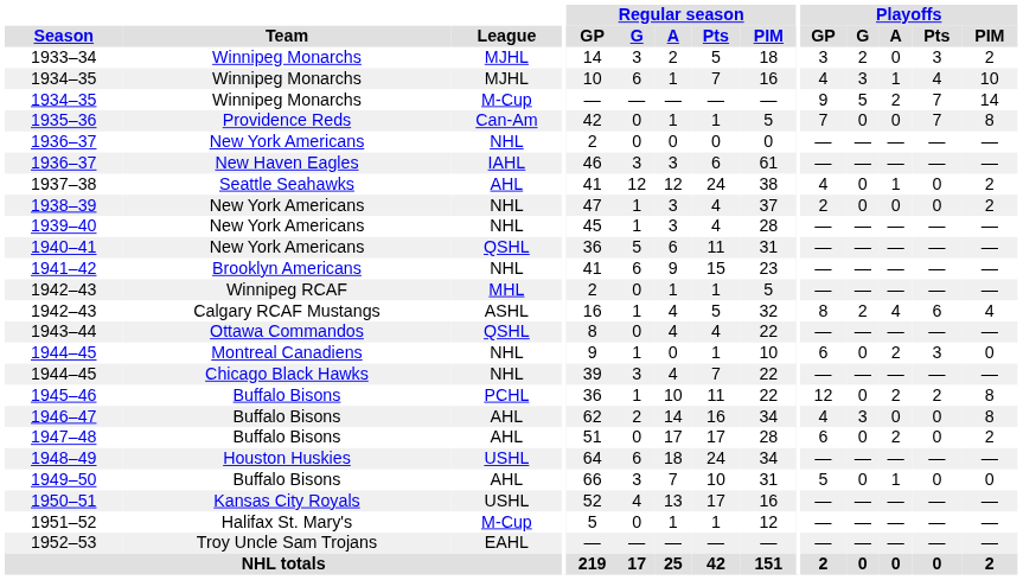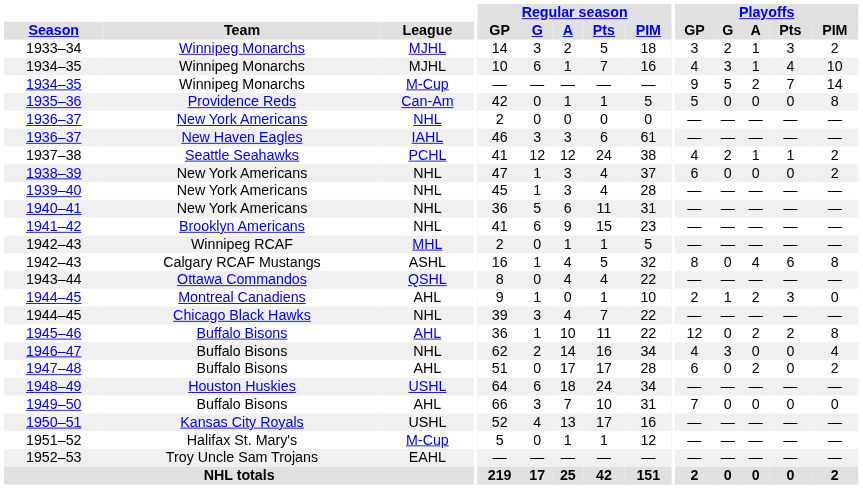 <table border="0" cellpadding="1" cellspacing="0" style="text-align:center; width:60em">
 <tr bgcolor="#e0e0e0">
 <th colspan="3" bgcolor="#ffffff"></th>
 <th rowspan="100" bgcolor="#ffffff"></th>
 <th colspan="5"><a href='#'>Regular season</a></th>
 <th rowspan="100" bgcolor="#ffffff"></th>
 <th colspan="5"><a href='#'>Playoffs</a></th>
 </tr>
 <tr bgcolor="#e0e0e0">
 <th><a href='#'>Season</a></th>
 <th>Team</th>
 <th>League</th>
 <th>GP</th>
 <th><a href='#'>G</a></th>
 <th><a href='#'>A</a></th>
 <th><a href='#'>Pts</a></th>
 <th><a href='#'>PIM</a></th>
 <th>GP</th>
 <th>G</th>
 <th>A</th>
 <th>Pts</th>
 <th>PIM</th>
 </tr>
 <tr>
 <td>1933–34</td>
 <td><a href='#'>Winnipeg Monarchs</a></td>
 <td><a href='#'>MJHL</a></td>
 <td>14</td>
 <td>3</td>
 <td>2</td>
 <td>5</td>
 <td>18</td>
 <td>3</td>
 <td>2</td>
-<td>0</td>
+<td>1</td>
 <td>3</td>
 <td>2</td>
 </tr>
 <tr bgcolor="#f0f0f0">
 <td>1934–35</td>
 <td>Winnipeg Monarchs</td>
 <td>MJHL</td>
 <td>10</td>
 <td>6</td>
 <td>1</td>
 <td>7</td>
 <td>16</td>
 <td>4</td>
 <td>3</td>
 <td>1</td>
 <td>4</td>
 <td>10</td>
 </tr>
 <tr>
 <td><a href='#'>1934–35</a></td>
 <td>Winnipeg Monarchs</td>
 <td><a href='#'>M-Cup</a></td>
 <td>—</td>
 <td>—</td>
 <td>—</td>
 <td>—</td>
 <td>—</td>
 <td>9</td>
 <td>5</td>
 <td>2</td>
 <td>7</td>
 <td>14</td>
 </tr>
 <tr bgcolor="#f0f0f0">
 <td><a href='#'>1935–36</a></td>
 <td><a href='#'>Providence Reds</a></td>
 <td><a href='#'>Can-Am</a></td>
 <td>42</td>
 <td>0</td>
 <td>1</td>
 <td>1</td>
 <td>5</td>
-<td>7</td>
+<td>5</td>
 <td>0</td>
 <td>0</td>
-<td>7</td>
+<td>0</td>
 <td>8</td>
 </tr>
 <tr>
 <td><a href='#'>1936–37</a></td>
 <td><a href='#'>New York Americans</a></td>
 <td><a href='#'>NHL</a></td>
 <td>2</td>
 <td>0</td>
 <td>0</td>
 <td>0</td>
 <td>0</td>
 <td>—</td>
 <td>—</td>
 <td>—</td>
 <td>—</td>
 <td>—</td>
 </tr>
 <tr bgcolor="#f0f0f0">
 <td><a href='#'>1936–37</a></td>
 <td><a href='#'>New Haven Eagles</a></td>
 <td><a href='#'>IAHL</a></td>
 <td>46</td>
 <td>3</td>
 <td>3</td>
 <td>6</td>
 <td>61</td>
 <td>—</td>
 <td>—</td>
 <td>—</td>
 <td>—</td>
 <td>—</td>
 </tr>
 <tr>
 <td>1937–38</td>
 <td><a href='#'>Seattle Seahawks</a></td>
-<td><a href='#'>AHL</a></td>
+<td><a href='#'>PCHL</a></td>
 <td>41</td>
 <td>12</td>
 <td>12</td>
 <td>24</td>
 <td>38</td>
 <td>4</td>
-<td>0</td>
+<td>2</td>
 <td>1</td>
-<td>0</td>
+<td>1</td>
 <td>2</td>
 </tr>
 <tr bgcolor="#f0f0f0">
 <td><a href='#'>1938–39</a></td>
 <td>New York Americans</td>
 <td>NHL</td>
 <td>47</td>
 <td>1</td>
 <td>3</td>
 <td>4</td>
 <td>37</td>
-<td>2</td>
+<td>6</td>
 <td>0</td>
 <td>0</td>
 <td>0</td>
 <td>2</td>
 </tr>
 <tr>
 <td><a href='#'>1939–40</a></td>
 <td>New York Americans</td>
 <td>NHL</td>
 <td>45</td>
 <td>1</td>
 <td>3</td>
 <td>4</td>
 <td>28</td>
 <td>—</td>
 <td>—</td>
 <td>—</td>
 <td>—</td>
 <td>—</td>
 </tr>
 <tr bgcolor="#f0f0f0">
 <td><a href='#'>1940–41</a></td>
 <td>New York Americans</td>
-<td><a href='#'>QSHL</a></td>
+<td>NHL</td>
 <td>36</td>
 <td>5</td>
 <td>6</td>
 <td>11</td>
 <td>31</td>
 <td>—</td>
 <td>—</td>
 <td>—</td>
 <td>—</td>
 <td>—</td>
 </tr>
 <tr>
 <td><a href='#'>1941–42</a></td>
 <td><a href='#'>Brooklyn Americans</a></td>
 <td>NHL</td>
 <td>41</td>
 <td>6</td>
 <td>9</td>
 <td>15</td>
 <td>23</td>
 <td>—</td>
 <td>—</td>
 <td>—</td>
 <td>—</td>
 <td>—</td>
 </tr>
 <tr bgcolor="#f0f0f0">
 <td>1942–43</td>
 <td>Winnipeg RCAF</td>
 <td><a href='#'>MHL</a></td>
 <td>2</td>
 <td>0</td>
 <td>1</td>
 <td>1</td>
 <td>5</td>
 <td>—</td>
 <td>—</td>
 <td>—</td>
 <td>—</td>
 <td>—</td>
 </tr>
 <tr>
 <td>1942–43</td>
 <td>Calgary RCAF Mustangs</td>
 <td>ASHL</td>
 <td>16</td>
 <td>1</td>
 <td>4</td>
 <td>5</td>
 <td>32</td>
 <td>8</td>
-<td>2</td>
+<td>0</td>
 <td>4</td>
 <td>6</td>
-<td>4</td>
+<td>8</td>
 </tr>
 <tr bgcolor="#f0f0f0">
 <td>1943–44</td>
 <td><a href='#'>Ottawa Commandos</a></td>
 <td><a href='#'>QSHL</a></td>
 <td>8</td>
 <td>0</td>
 <td>4</td>
 <td>4</td>
 <td>22</td>
 <td>—</td>
 <td>—</td>
 <td>—</td>
 <td>—</td>
 <td>—</td>
 </tr>
 <tr>
 <td><a href='#'>1944–45</a></td>
 <td><a href='#'>Montreal Canadiens</a></td>
-<td>NHL</td>
+<td>AHL</td>
 <td>9</td>
 <td>1</td>
 <td>0</td>
 <td>1</td>
 <td>10</td>
-<td>6</td>
-<td>0</td>
+<td>2</td>
+<td>1</td>
 <td>2</td>
 <td>3</td>
 <td>0</td>
 </tr>
 <tr bgcolor="#f0f0f0">
 <td>1944–45</td>
 <td><a href='#'>Chicago Black Hawks</a></td>
 <td>NHL</td>
 <td>39</td>
 <td>3</td>
 <td>4</td>
 <td>7</td>
 <td>22</td>
 <td>—</td>
 <td>—</td>
 <td>—</td>
 <td>—</td>
 <td>—</td>
 </tr>
 <tr>
 <td><a href='#'>1945–46</a></td>
 <td><a href='#'>Buffalo Bisons</a></td>
-<td><a href='#'>PCHL</a></td>
+<td><a href='#'>AHL</a></td>
 <td>36</td>
 <td>1</td>
 <td>10</td>
 <td>11</td>
 <td>22</td>
 <td>12</td>
 <td>0</td>
 <td>2</td>
 <td>2</td>
 <td>8</td>
 </tr>
 <tr bgcolor="#f0f0f0">
 <td><a href='#'>1946–47</a></td>
 <td>Buffalo Bisons</td>
-<td>AHL</td>
+<td>NHL</td>
 <td>62</td>
 <td>2</td>
 <td>14</td>
 <td>16</td>
 <td>34</td>
 <td>4</td>
 <td>3</td>
 <td>0</td>
 <td>0</td>
-<td>8</td>
+<td>4</td>
 </tr>
 <tr>
 <td><a href='#'>1947–48</a></td>
 <td>Buffalo Bisons</td>
 <td>AHL</td>
 <td>51</td>
 <td>0</td>
 <td>17</td>
 <td>17</td>
 <td>28</td>
 <td>6</td>
 <td>0</td>
 <td>2</td>
 <td>0</td>
 <td>2</td>
 </tr>
 <tr bgcolor="#f0f0f0">
 <td><a href='#'>1948–49</a></td>
 <td><a href='#'>Houston Huskies</a></td>
 <td><a href='#'>USHL</a></td>
 <td>64</td>
 <td>6</td>
 <td>18</td>
 <td>24</td>
 <td>34</td>
 <td>—</td>
 <td>—</td>
 <td>—</td>
 <td>—</td>
 <td>—</td>
 </tr>
 <tr>
 <td><a href='#'>1949–50</a></td>
 <td>Buffalo Bisons</td>
 <td>AHL</td>
 <td>66</td>
 <td>3</td>
 <td>7</td>
 <td>10</td>
 <td>31</td>
-<td>5</td>
+<td>7</td>
 <td>0</td>
-<td>1</td>
+<td>0</td>
 <td>0</td>
 <td>0</td>
 </tr>
 <tr bgcolor="#f0f0f0">
 <td><a href='#'>1950–51</a></td>
 <td><a href='#'>Kansas City Royals</a></td>
 <td>USHL</td>
 <td>52</td>
 <td>4</td>
 <td>13</td>
 <td>17</td>
 <td>16</td>
 <td>—</td>
 <td>—</td>
 <td>—</td>
 <td>—</td>
 <td>—</td>
 </tr>
 <tr>
 <td>1951–52</td>
 <td>Halifax St. Mary's</td>
 <td><a href='#'>M-Cup</a></td>
 <td>5</td>
 <td>0</td>
 <td>1</td>
 <td>1</td>
 <td>12</td>
 <td>—</td>
 <td>—</td>
 <td>—</td>
 <td>—</td>
 <td>—</td>
 </tr>
 <tr bgcolor="#f0f0f0">
 <td>1952–53</td>
 <td>Troy Uncle Sam Trojans</td>
 <td>EAHL</td>
 <td>—</td>
 <td>—</td>
 <td>—</td>
 <td>—</td>
 <td>—</td>
 <td>—</td>
 <td>—</td>
 <td>—</td>
 <td>—</td>
 <td>—</td>
 </tr>
 <tr bgcolor="#e0e0e0">
 <th colspan="3">NHL totals</th>
 <th>219</th>
 <th>17</th>
 <th>25</th>
 <th>42</th>
 <th>151</th>
 <th>2</th>
 <th>0</th>
 <th>0</th>
 <th>0</th>
 <th>2</th>
 </tr>
 </table>
